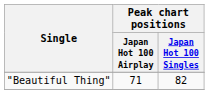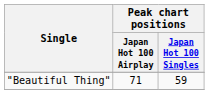 <table class="wikitable" text-align: center">
 <tr>
 <th rowspan="2">Single</th>
 <th colspan="2">Peak chart positions</th>
 </tr>
 <tr>
 <th style="width:4em;"><small>Japan Hot 100 Airplay</small><br></th>
 <th style="width:4em;"><small><a href='#'>Japan Hot 100 Singles</a></small><br></th>
 </tr>
 <tr>
 </tr>
 <tr>
 <td align="left">"Beautiful Thing"</td>
 <td align="center">71</td>
-<td align="center">82</td>
+<td align="center">59</td>
 </tr>
 <tr>
 </tr>
 </table>
